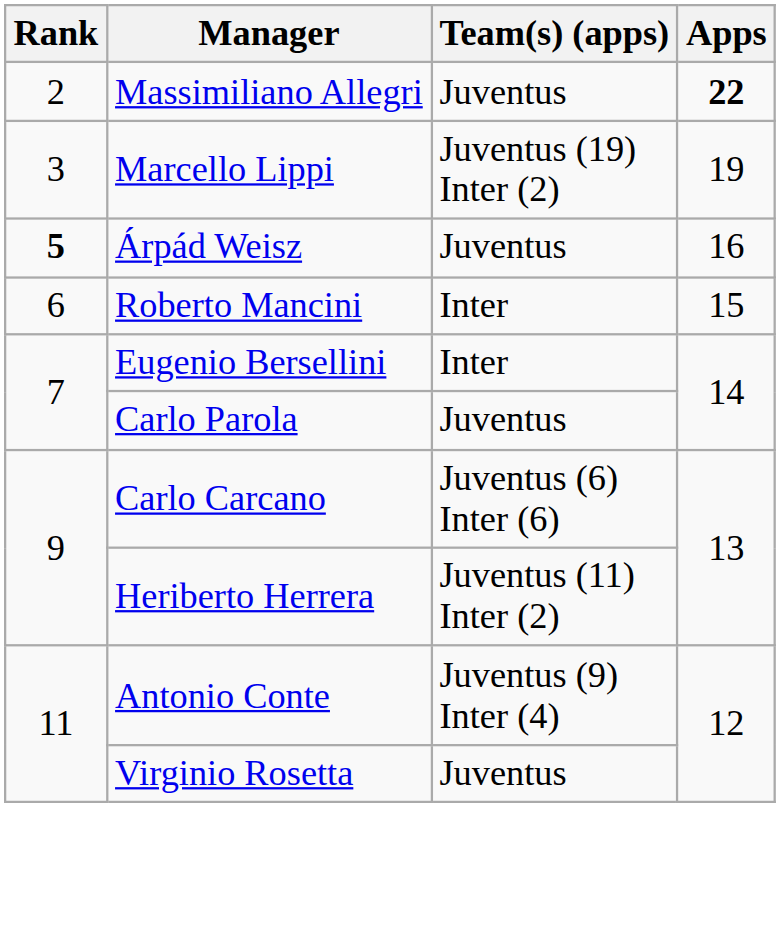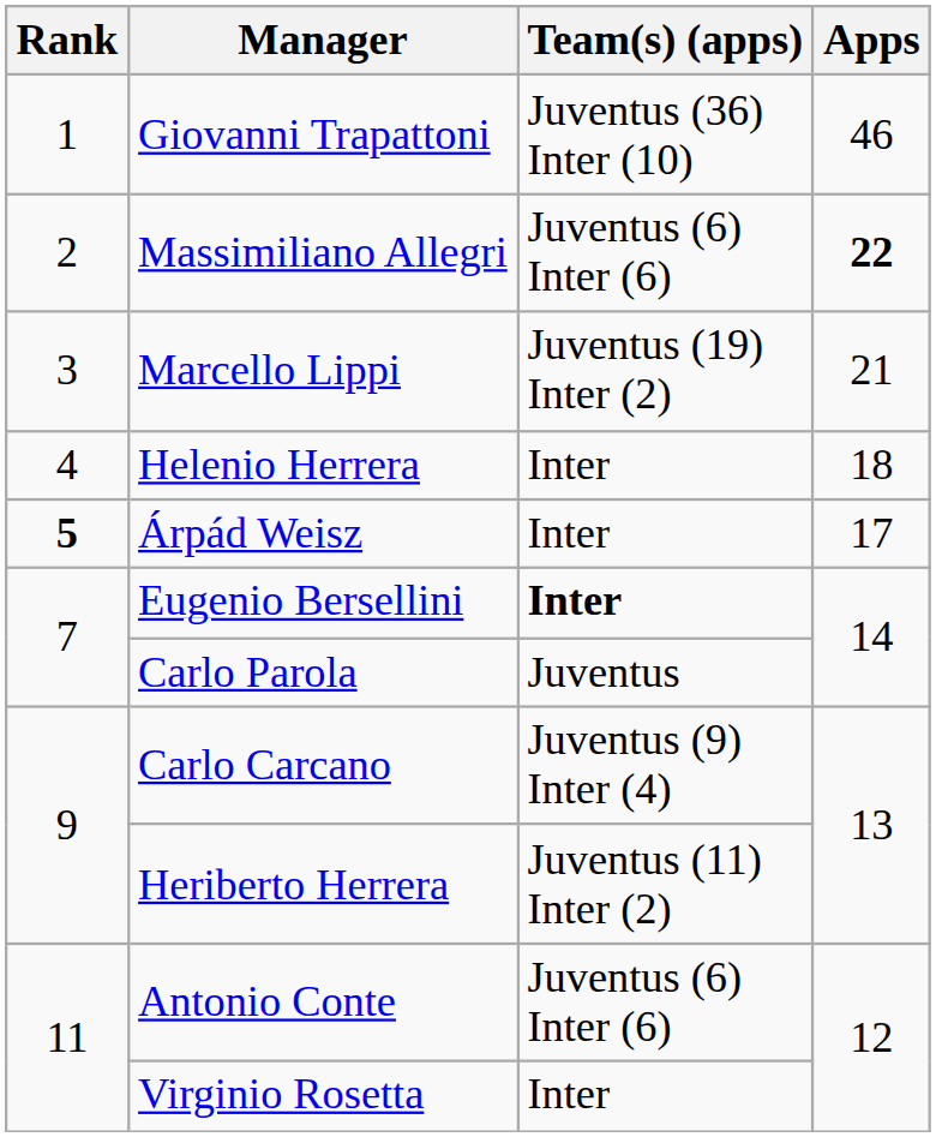 <table class="wikitable" style="text-align: center;">
 <tr>
 <th>Rank</th>
 <th>Manager</th>
 <th>Team(s) (apps)</th>
 <th>Apps</th>
 </tr>
 <tr>
+<td>1</td>
+<td align="left"> <a href='#'>Giovanni Trapattoni</a></td>
+<td align="left">Juventus (36)<br>Inter (10)</td>
+<td>46</td>
+</tr>
+<tr>
 <td>2</td>
 <td align="left"> <a href='#'>Massimiliano Allegri</a></td>
-<td align="left">Juventus</td>
+<td align="left">Juventus (6)<br>Inter (6)</td>
 <td><strong>22</strong></td>
 </tr>
 <tr>
 <td>3</td>
 <td align="left"> <a href='#'>Marcello Lippi</a></td>
 <td align="left">Juventus (19)<br>Inter (2)</td>
-<td>19</td>
+<td>21</td>
+</tr>
+<tr>
+<td>4</td>
+<td align="left"> <a href='#'>Helenio Herrera</a></td>
+<td align="left">Inter</td>
+<td>18</td>
 </tr>
 <tr>
 <td><strong>5</strong></td>
 <td align="left"> <a href='#'>Árpád Weisz</a></td>
-<td align="left">Juventus</td>
-<td>16</td>
-</tr>
-<tr>
-<td>6</td>
-<td align="left"> <a href='#'>Roberto Mancini</a></td>
 <td align="left">Inter</td>
-<td>15</td>
+<td>17</td>
 </tr>
 <tr>
 <td rowspan="2">7</td>
 <td align="left"> <a href='#'>Eugenio Bersellini</a></td>
-<td align="left">Inter</td>
+<td align="left"><strong>Inter</strong></td>
 <td rowspan="2">14</td>
 </tr>
 <tr>
 <td align="left"> <a href='#'>Carlo Parola</a></td>
 <td align="left">Juventus</td>
 </tr>
 <tr>
 <td rowspan="2">9</td>
 <td align="left"> <a href='#'>Carlo Carcano</a></td>
-<td align="left">Juventus (6)<br>Inter (6)</td>
+<td align="left">Juventus (9)<br>Inter (4)</td>
 <td rowspan="2">13</td>
 </tr>
 <tr>
 <td align="left"> <a href='#'>Heriberto Herrera</a></td>
 <td align="left">Juventus (11)<br>Inter (2)</td>
 </tr>
 <tr>
 <td rowspan="2">11</td>
 <td align="left"> <a href='#'>Antonio Conte</a></td>
-<td align="left">Juventus (9)<br>Inter (4)</td>
+<td align="left">Juventus (6)<br>Inter (6)</td>
 <td rowspan="2">12</td>
 </tr>
 <tr>
 <td align="left"> <a href='#'>Virginio Rosetta</a></td>
-<td align="left">Juventus</td>
+<td align="left">Inter</td>
 </tr>
 </table>
